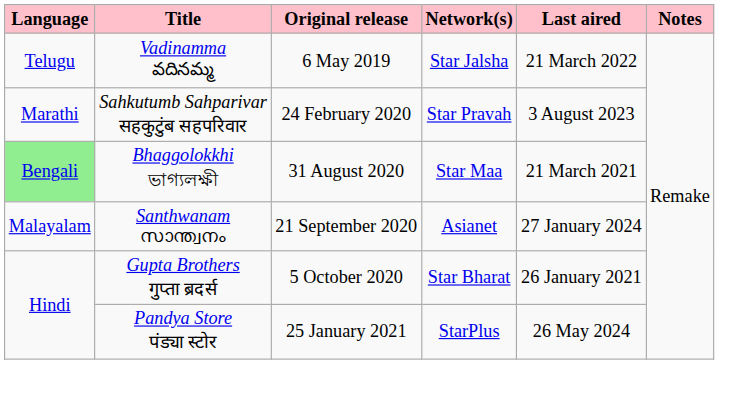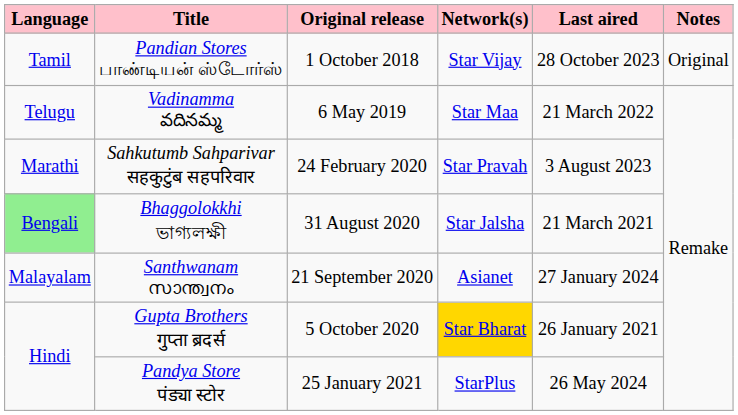 <table class="wikitable" style="text-align:center;">
 <tr>
 <th style="background:Pink;">Language</th>
 <th style="background:Pink;">Title</th>
 <th style="background:Pink;">Original release</th>
 <th style="background:Pink;">Network(s)</th>
 <th style="background:Pink;">Last aired</th>
 <th style="background:Pink;">Notes</th>
 </tr>
 <tr>
+<td><a href='#'>Tamil</a></td>
+<td><em><a href='#'>Pandian Stores</a></em> <br> பாண்டியன் ஸ்டோர்ஸ்</td>
+<td>1 October 2018</td>
+<td><a href='#'>Star Vijay</a></td>
+<td>28 October 2023</td>
+<td>Original</td>
+</tr>
+<tr>
 <td><a href='#'>Telugu</a></td>
 <td><em><a href='#'>Vadinamma</a></em> <br> వదినమ్మ</td>
 <td>6 May 2019</td>
-<td><a href='#'>Star Jalsha</a></td>
+<td><a href='#'>Star Maa</a></td>
 <td>21 March 2022</td>
 <td rowspan="6">Remake</td>
 </tr>
 <tr>
 <td><a href='#'>Marathi</a></td>
 <td><em>Sahkutumb Sahparivar</em> <br> सहकुटुंब सहपरिवार</td>
 <td>24 February 2020</td>
 <td><a href='#'>Star Pravah</a></td>
 <td>3 August 2023</td>
 </tr>
 <tr>
 <td style="background: lightgreen;"><a href='#'>Bengali</a></td>
 <td><em><a href='#'>Bhaggolokkhi</a></em> <br> ভাগ্যলক্ষী</td>
 <td>31 August 2020</td>
-<td><a href='#'>Star Maa</a></td>
+<td><a href='#'>Star Jalsha</a></td>
 <td>21 March 2021</td>
 </tr>
 <tr>
 <td><a href='#'>Malayalam</a></td>
 <td><em><a href='#'>Santhwanam</a></em> <br> സാന്ത്വനം</td>
 <td>21 September 2020</td>
 <td><a href='#'>Asianet</a></td>
 <td>27 January 2024</td>
 </tr>
 <tr>
 <td rowspan="2"><a href='#'>Hindi</a></td>
 <td><em><a href='#'>Gupta Brothers</a></em> <br> गुप्ता ब्रदर्स</td>
 <td>5 October 2020</td>
-<td><a href='#'>Star Bharat</a></td>
+<td style="background: gold;"><a href='#'>Star Bharat</a></td>
 <td>26 January 2021</td>
 </tr>
 <tr>
 <td><em><a href='#'>Pandya Store</a></em> <br> पंड्या स्टोर</td>
 <td>25 January 2021</td>
 <td><a href='#'>StarPlus</a></td>
 <td>26 May 2024</td>
 </tr>
 </table>
